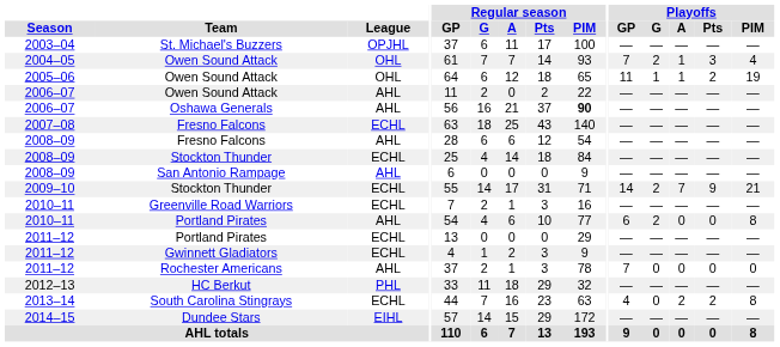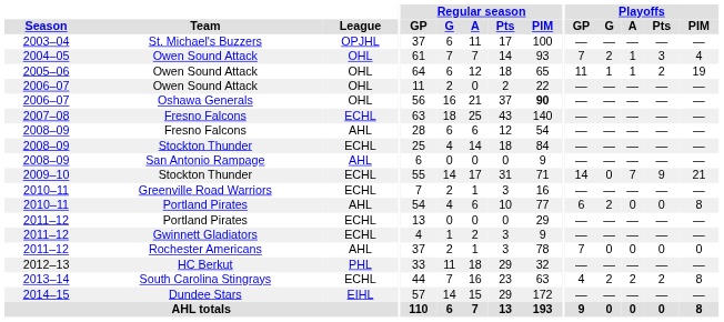 <table border="0" cellpadding="1" cellspacing="0" style="text-align:center; width:60em">
 <tr bgcolor="#e0e0e0">
 <th colspan="3" bgcolor="#ffffff"></th>
 <th rowspan="99" bgcolor="#ffffff"></th>
 <th colspan="5"><a href='#'>Regular season</a></th>
 <th rowspan="99" bgcolor="#ffffff"></th>
 <th colspan="5"><a href='#'>Playoffs</a></th>
 </tr>
 <tr bgcolor="#e0e0e0">
 <th><a href='#'>Season</a></th>
 <th>Team</th>
 <th>League</th>
 <th>GP</th>
 <th><a href='#'>G</a></th>
 <th><a href='#'>A</a></th>
 <th><a href='#'>Pts</a></th>
 <th><a href='#'>PIM</a></th>
 <th>GP</th>
 <th>G</th>
 <th>A</th>
 <th>Pts</th>
 <th>PIM</th>
 </tr>
 <tr>
 <td><a href='#'>2003–04</a></td>
 <td><a href='#'>St. Michael's Buzzers</a></td>
 <td><a href='#'>OPJHL</a></td>
 <td>37</td>
 <td>6</td>
 <td>11</td>
 <td>17</td>
 <td>100</td>
 <td>—</td>
 <td>—</td>
 <td>—</td>
 <td>—</td>
 <td>—</td>
 </tr>
 <tr bgcolor="#f0f0f0">
 <td><a href='#'>2004–05</a></td>
 <td><a href='#'>Owen Sound Attack</a></td>
 <td><a href='#'>OHL</a></td>
 <td>61</td>
 <td>7</td>
 <td>7</td>
 <td>14</td>
 <td>93</td>
 <td>7</td>
 <td>2</td>
 <td>1</td>
 <td>3</td>
 <td>4</td>
 </tr>
 <tr>
 <td><a href='#'>2005–06</a></td>
 <td>Owen Sound Attack</td>
 <td>OHL</td>
 <td>64</td>
 <td>6</td>
 <td>12</td>
 <td>18</td>
 <td>65</td>
 <td>11</td>
 <td>1</td>
 <td>1</td>
 <td>2</td>
 <td>19</td>
 </tr>
 <tr bgcolor="#f0f0f0">
 <td><a href='#'>2006–07</a></td>
 <td>Owen Sound Attack</td>
-<td>AHL</td>
+<td>OHL</td>
 <td>11</td>
 <td>2</td>
 <td>0</td>
 <td>2</td>
 <td>22</td>
 <td>—</td>
 <td>—</td>
 <td>—</td>
 <td>—</td>
 <td>—</td>
 </tr>
 <tr>
 <td><a href='#'>2006–07</a></td>
 <td><a href='#'>Oshawa Generals</a></td>
-<td>AHL</td>
+<td>OHL</td>
 <td>56</td>
 <td>16</td>
 <td>21</td>
 <td>37</td>
 <td><strong>90</strong></td>
 <td>—</td>
 <td>—</td>
 <td>—</td>
 <td>—</td>
 <td>—</td>
 </tr>
 <tr bgcolor="#f0f0f0">
 <td><a href='#'>2007–08</a></td>
 <td><a href='#'>Fresno Falcons</a></td>
 <td><a href='#'>ECHL</a></td>
 <td>63</td>
 <td>18</td>
 <td>25</td>
 <td>43</td>
 <td>140</td>
 <td>—</td>
 <td>—</td>
 <td>—</td>
 <td>—</td>
 <td>—</td>
 </tr>
 <tr>
 <td><a href='#'>2008–09</a></td>
 <td>Fresno Falcons</td>
 <td>AHL</td>
 <td>28</td>
 <td>6</td>
 <td>6</td>
 <td>12</td>
 <td>54</td>
 <td>—</td>
 <td>—</td>
 <td>—</td>
 <td>—</td>
 <td>—</td>
 </tr>
 <tr bgcolor="#f0f0f0">
 <td><a href='#'>2008–09</a></td>
 <td><a href='#'>Stockton Thunder</a></td>
 <td>ECHL</td>
 <td>25</td>
 <td>4</td>
 <td>14</td>
 <td>18</td>
 <td>84</td>
 <td>—</td>
 <td>—</td>
 <td>—</td>
 <td>—</td>
 <td>—</td>
 </tr>
 <tr>
 <td><a href='#'>2008–09</a></td>
 <td><a href='#'>San Antonio Rampage</a></td>
 <td><a href='#'>AHL</a></td>
 <td>6</td>
 <td>0</td>
 <td>0</td>
 <td>0</td>
 <td>9</td>
 <td>—</td>
 <td>—</td>
 <td>—</td>
 <td>—</td>
 <td>—</td>
 </tr>
 <tr bgcolor="#f0f0f0">
 <td><a href='#'>2009–10</a></td>
 <td>Stockton Thunder</td>
 <td>ECHL</td>
 <td>55</td>
 <td>14</td>
 <td>17</td>
 <td>31</td>
 <td>71</td>
 <td>14</td>
-<td>2</td>
+<td>0</td>
 <td>7</td>
 <td>9</td>
 <td>21</td>
 </tr>
 <tr>
 <td><a href='#'>2010–11</a></td>
 <td><a href='#'>Greenville Road Warriors</a></td>
 <td>ECHL</td>
 <td>7</td>
 <td>2</td>
 <td>1</td>
 <td>3</td>
 <td>16</td>
 <td>—</td>
 <td>—</td>
 <td>—</td>
 <td>—</td>
 <td>—</td>
 </tr>
 <tr bgcolor="#f0f0f0">
 <td><a href='#'>2010–11</a></td>
 <td><a href='#'>Portland Pirates</a></td>
 <td>AHL</td>
 <td>54</td>
 <td>4</td>
 <td>6</td>
 <td>10</td>
 <td>77</td>
 <td>6</td>
 <td>2</td>
 <td>0</td>
 <td>0</td>
 <td>8</td>
 </tr>
 <tr>
 <td><a href='#'>2011–12</a></td>
 <td>Portland Pirates</td>
 <td>ECHL</td>
 <td>13</td>
 <td>0</td>
 <td>0</td>
 <td>0</td>
 <td>29</td>
 <td>—</td>
 <td>—</td>
 <td>—</td>
 <td>—</td>
 <td>—</td>
 </tr>
 <tr bgcolor="#f0f0f0">
 <td><a href='#'>2011–12</a></td>
 <td><a href='#'>Gwinnett Gladiators</a></td>
 <td>ECHL</td>
 <td>4</td>
 <td>1</td>
 <td>2</td>
 <td>3</td>
 <td>9</td>
 <td>—</td>
 <td>—</td>
 <td>—</td>
 <td>—</td>
 <td>—</td>
 </tr>
 <tr>
 <td><a href='#'>2011–12</a></td>
 <td><a href='#'>Rochester Americans</a></td>
 <td>AHL</td>
 <td>37</td>
 <td>2</td>
 <td>1</td>
 <td>3</td>
 <td>78</td>
 <td>7</td>
 <td>0</td>
 <td>0</td>
 <td>0</td>
 <td>0</td>
 </tr>
 <tr bgcolor="#f0f0f0">
 <td>2012–13</td>
 <td><a href='#'>HC Berkut</a></td>
 <td><a href='#'>PHL</a></td>
 <td>33</td>
 <td>11</td>
 <td>18</td>
 <td>29</td>
 <td>32</td>
 <td>—</td>
 <td>—</td>
 <td>—</td>
 <td>—</td>
 <td>—</td>
 </tr>
 <tr>
 <td><a href='#'>2013–14</a></td>
 <td><a href='#'>South Carolina Stingrays</a></td>
 <td>ECHL</td>
 <td>44</td>
 <td>7</td>
 <td>16</td>
 <td>23</td>
 <td>63</td>
 <td>4</td>
-<td>0</td>
+<td>2</td>
 <td>2</td>
 <td>2</td>
 <td>8</td>
 </tr>
 <tr bgcolor="#f0f0f0">
 <td><a href='#'>2014–15</a></td>
 <td><a href='#'>Dundee Stars</a></td>
 <td><a href='#'>EIHL</a></td>
 <td>57</td>
 <td>14</td>
 <td>15</td>
 <td>29</td>
 <td>172</td>
 <td>—</td>
 <td>—</td>
 <td>—</td>
 <td>—</td>
 <td>—</td>
 </tr>
 <tr bgcolor="#e0e0e0">
 <th colspan="3">AHL totals</th>
 <th>110</th>
 <th>6</th>
 <th>7</th>
 <th>13</th>
 <th>193</th>
 <th>9</th>
 <th>0</th>
 <th>0</th>
 <th>0</th>
 <th>8</th>
 </tr>
 </table>
